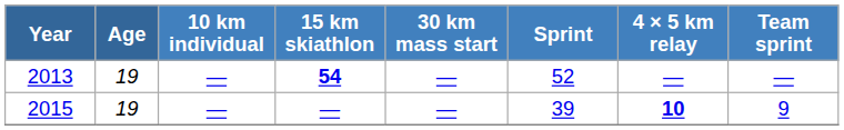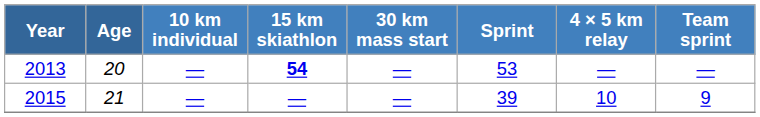 <table class="wikitable" style="font-size:95%; text-align:center; border:grey solid 1px; border-collapse:collapse; background:#ffffff;">
 <tr>
 <th style="background-color:#369; color:white; width:60px;"> Year </th>
 <th style="background-color:#369; color:white; width:40px;"> Age </th>
 <th style="background-color:#4180be; color:white; width:75px;"> 10 km <br> individual </th>
 <th style="background-color:#4180be; color:white; width:75px;"> 15 km <br> skiathlon </th>
 <th style="background-color:#4180be; color:white; width:75px;"> 30 km <br> mass start </th>
 <th style="background-color:#4180be; color:white; width:75px;"> Sprint </th>
 <th style="background-color:#4180be; color:white; width:75px;"> 4 × 5 km <br> relay </th>
 <th style="background-color:#4180be; color:white; width:75px;"> Team <br> sprint </th>
 </tr>
 <tr>
 <td><a href='#'>2013</a></td>
-<td><em>19</em></td>
+<td><em>20</em></td>
 <td><a href='#'>—</a></td>
 <td><strong><a href='#'>54</a></strong></td>
 <td><a href='#'>—</a></td>
-<td><a href='#'>52</a></td>
+<td><a href='#'>53</a></td>
 <td><a href='#'>—</a></td>
 <td><a href='#'>—</a></td>
 </tr>
 <tr>
 <td><a href='#'>2015</a></td>
-<td><em>19</em></td>
+<td><em>21</em></td>
 <td><a href='#'>—</a></td>
 <td><a href='#'>—</a></td>
 <td><a href='#'>—</a></td>
 <td><a href='#'>39</a></td>
-<td><strong><a href='#'>10</a></strong></td>
+<td><a href='#'>10</a></td>
 <td><a href='#'>9</a></td>
 </tr>
 <tr>
 </tr>
 </table>
